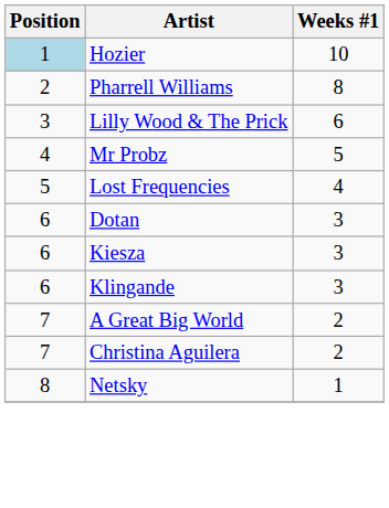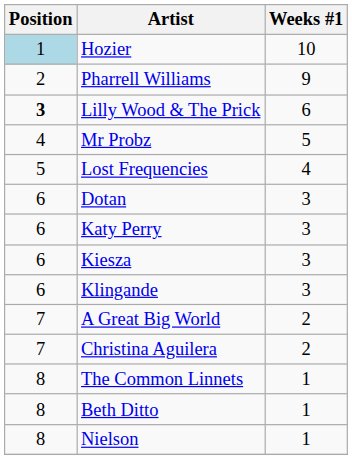 <table class="wikitable sortable" style="font-size:97%;">
 <tr>
 <th>Position</th>
 <th>Artist</th>
 <th>Weeks #1</th>
 </tr>
 <tr>
 <td align="center" style="background: lightblue;">1</td>
 <td><a href='#'>Hozier</a></td>
 <td align="center">10</td>
 </tr>
 <tr>
 <td align="center">2</td>
 <td><a href='#'>Pharrell Williams</a></td>
-<td align="center">8</td>
+<td align="center">9</td>
 </tr>
 <tr>
-<td align="center">3</td>
+<td align="center"><strong>3</strong></td>
 <td><a href='#'>Lilly Wood & The Prick</a></td>
 <td align="center">6</td>
 </tr>
 <tr>
 <td align="center">4</td>
 <td><a href='#'>Mr Probz</a></td>
 <td align="center">5</td>
 </tr>
 <tr>
 <td align="center">5</td>
 <td><a href='#'>Lost Frequencies</a></td>
 <td align="center">4</td>
 </tr>
 <tr>
 <td align="center">6</td>
 <td><a href='#'>Dotan</a></td>
+<td align="center">3</td>
+</tr>
+<tr>
+<td align="center">6</td>
+<td><a href='#'>Katy Perry</a></td>
 <td align="center">3</td>
 </tr>
 <tr>
 <td align="center">6</td>
 <td><a href='#'>Kiesza</a></td>
 <td align="center">3</td>
 </tr>
 <tr>
 <td align="center">6</td>
 <td><a href='#'>Klingande</a></td>
 <td align="center">3</td>
 </tr>
 <tr>
 <td align="center">7</td>
 <td><a href='#'>A Great Big World</a></td>
 <td align="center">2</td>
 </tr>
 <tr>
 <td align="center">7</td>
 <td><a href='#'>Christina Aguilera</a></td>
 <td align="center">2</td>
 </tr>
 <tr>
 <td align="center">8</td>
-<td><a href='#'>Netsky</a></td>
+<td><a href='#'>The Common Linnets</a></td>
+<td align="center">1</td>
+</tr>
+<tr>
+<td align="center">8</td>
+<td><a href='#'>Beth Ditto</a></td>
+<td align="center">1</td>
+</tr>
+<tr>
+<td align="center">8</td>
+<td><a href='#'>Nielson</a></td>
 <td align="center">1</td>
 </tr>
 <tr>
 </tr>
 </table>
